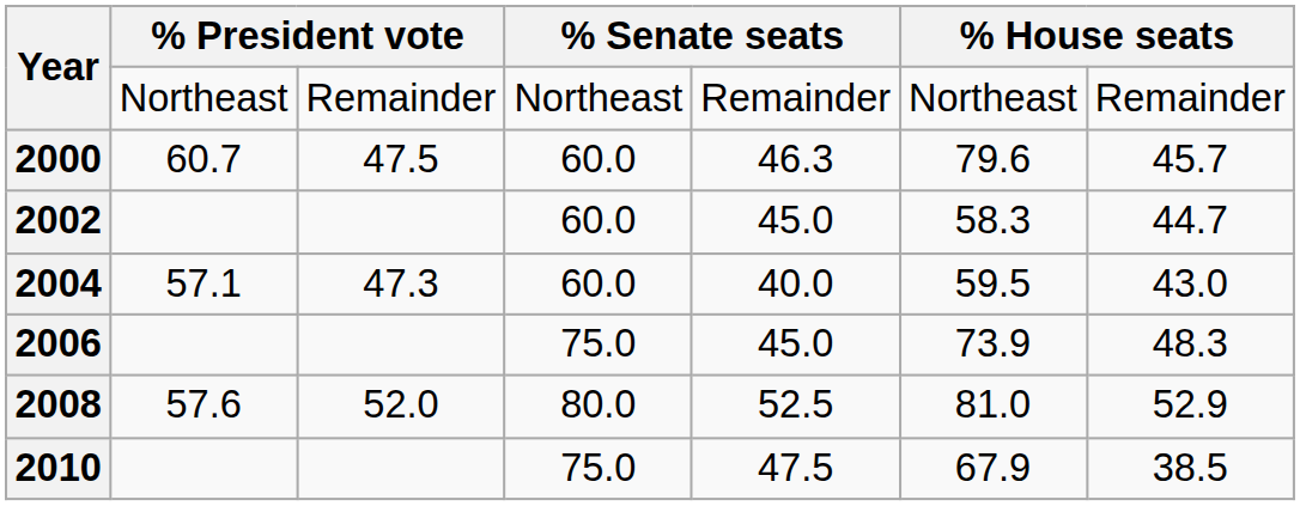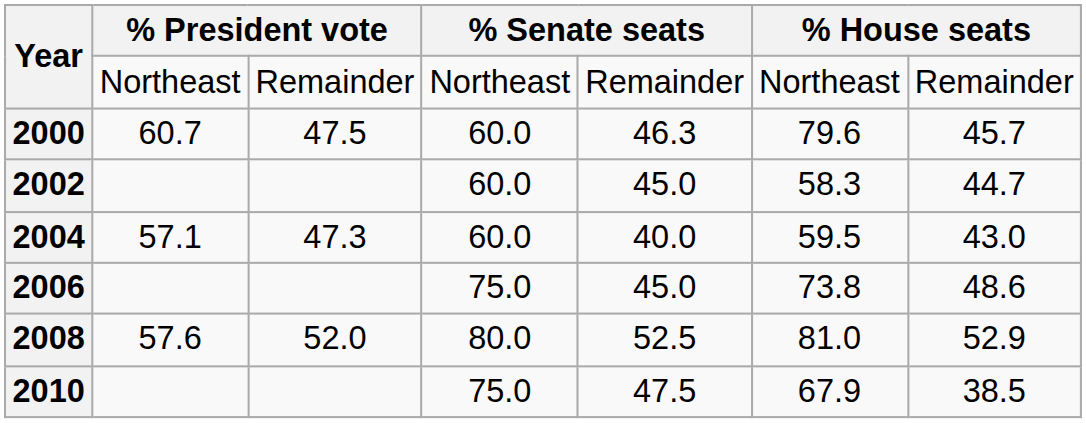 <table class=wikitable style="text-align:center">
 <tr>
 <th rowspan=2>Year</th>
 <th colspan=2>% President vote</th>
 <th colspan=2>% Senate seats</th>
 <th colspan=2>% House seats</th>
 </tr>
 <tr>
 <td>Northeast</td>
 <td>Remainder</td>
 <td>Northeast</td>
 <td>Remainder</td>
 <td>Northeast</td>
 <td>Remainder</td>
 </tr>
 <tr>
 <th>2000</th>
 <td>60.7</td>
 <td>47.5</td>
 <td>60.0</td>
 <td>46.3</td>
 <td>79.6</td>
 <td>45.7</td>
 </tr>
 <tr>
 <th>2002</th>
 <td> </td>
 <td> </td>
 <td>60.0</td>
 <td>45.0</td>
 <td>58.3</td>
 <td>44.7</td>
 </tr>
 <tr>
 <th>2004</th>
 <td>57.1</td>
 <td>47.3</td>
 <td>60.0</td>
 <td>40.0</td>
 <td>59.5</td>
 <td>43.0</td>
 </tr>
 <tr>
 <th>2006</th>
 <td> </td>
 <td> </td>
 <td>75.0</td>
 <td>45.0</td>
-<td>73.9</td>
-<td>48.3</td>
+<td>73.8</td>
+<td>48.6</td>
 </tr>
 <tr>
 <th>2008</th>
 <td>57.6</td>
 <td>52.0</td>
 <td>80.0</td>
 <td>52.5</td>
 <td>81.0</td>
 <td>52.9</td>
 </tr>
 <tr>
 <th>2010</th>
 <td> </td>
 <td> </td>
 <td>75.0</td>
 <td>47.5</td>
 <td>67.9</td>
 <td>38.5</td>
 </tr>
 </table>
